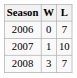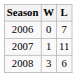 <table class="wikitable sortable" style="text-align: center;">
 <tr>
 <th>Season</th>
 <th>W</th>
 <th>L</th>
 </tr>
 <tr>
 <td style="text-align: center">2006</td>
 <td>0</td>
 <td>7</td>
 </tr>
 <tr>
 <td style="text-align: center">2007</td>
 <td>1</td>
-<td>10</td>
+<td>11</td>
 </tr>
 <tr>
 <td style="text-align: center">2008</td>
 <td>3</td>
-<td>7</td>
+<td>6</td>
 </tr>
 </table>
